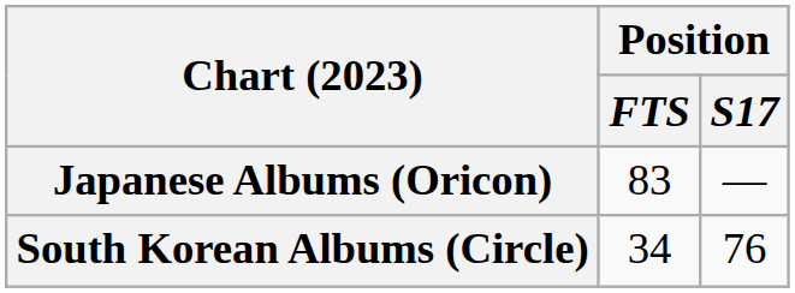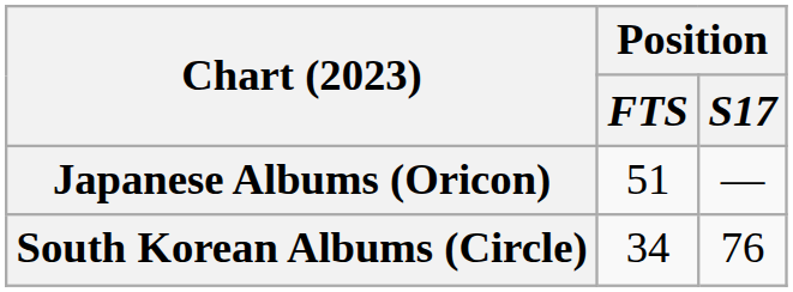 <table class="wikitable sortable plainrowheaders" style="text-align:center">
 <tr>
 <th scope="col" rowspan="2">Chart (2023)</th>
 <th scope="col" colspan="2">Position</th>
 </tr>
 <tr>
 <th><em>FTS</em></th>
 <th><em>S17</em></th>
 </tr>
 <tr>
 <th scope="row">Japanese Albums (Oricon)</th>
-<td>83</td>
+<td>51</td>
 <td>—</td>
 </tr>
 <tr>
 <th scope="row">South Korean Albums (Circle)</th>
 <td>34</td>
 <td>76</td>
 </tr>
 </table>
